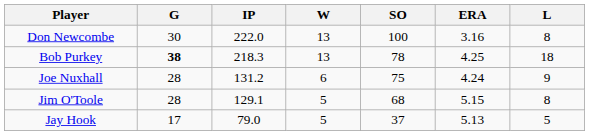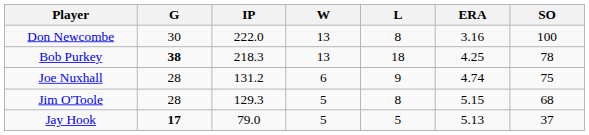 <table class="wikitable sortable">
 <tr>
 <th bgcolor="#DDDDFF" width="16%">Player</th>
 <th bgcolor="#DDDDFF" width="9%">G</th>
 <th bgcolor="#DDDDFF" width="9%">IP</th>
 <th bgcolor="#DDDDFF" width="9%">W</th>
+<th bgcolor="#DDDDFF" width="9%">L</th>
+<th bgcolor="#DDDDFF" width="9%">ERA</th>
 <th bgcolor="#DDDDFF" width="9%">SO</th>
-<th bgcolor="#DDDDFF" width="9%">ERA</th>
-<th bgcolor="#DDDDFF" width="9%">L</th>
 </tr>
 <tr align="center">
 <td><a href='#'>Don Newcombe</a></td>
 <td>30</td>
 <td>222.0</td>
 <td>13</td>
+<td>8</td>
+<td>3.16</td>
 <td>100</td>
-<td>3.16</td>
-<td>8</td>
 </tr>
 <tr align=center>
 <td><a href='#'>Bob Purkey</a></td>
 <td><strong>38</strong></td>
 <td>218.3</td>
 <td>13</td>
+<td>18</td>
+<td>4.25</td>
 <td>78</td>
-<td>4.25</td>
-<td>18</td>
 </tr>
 <tr align=center>
 <td><a href='#'>Joe Nuxhall</a></td>
 <td>28</td>
 <td>131.2</td>
 <td>6</td>
+<td>9</td>
+<td>4.74</td>
 <td>75</td>
-<td>4.24</td>
-<td>9</td>
 </tr>
 <tr align=center>
 <td><a href='#'>Jim O'Toole</a></td>
 <td>28</td>
-<td>129.1</td>
+<td>129.3</td>
 <td>5</td>
+<td>8</td>
+<td>5.15</td>
 <td>68</td>
-<td>5.15</td>
-<td>8</td>
 </tr>
 <tr align=center>
 <td><a href='#'>Jay Hook</a></td>
-<td>17</td>
+<td><strong>17</strong></td>
 <td>79.0</td>
 <td>5</td>
+<td>5</td>
+<td>5.13</td>
 <td>37</td>
-<td>5.13</td>
-<td>5</td>
 </tr>
 </table>
